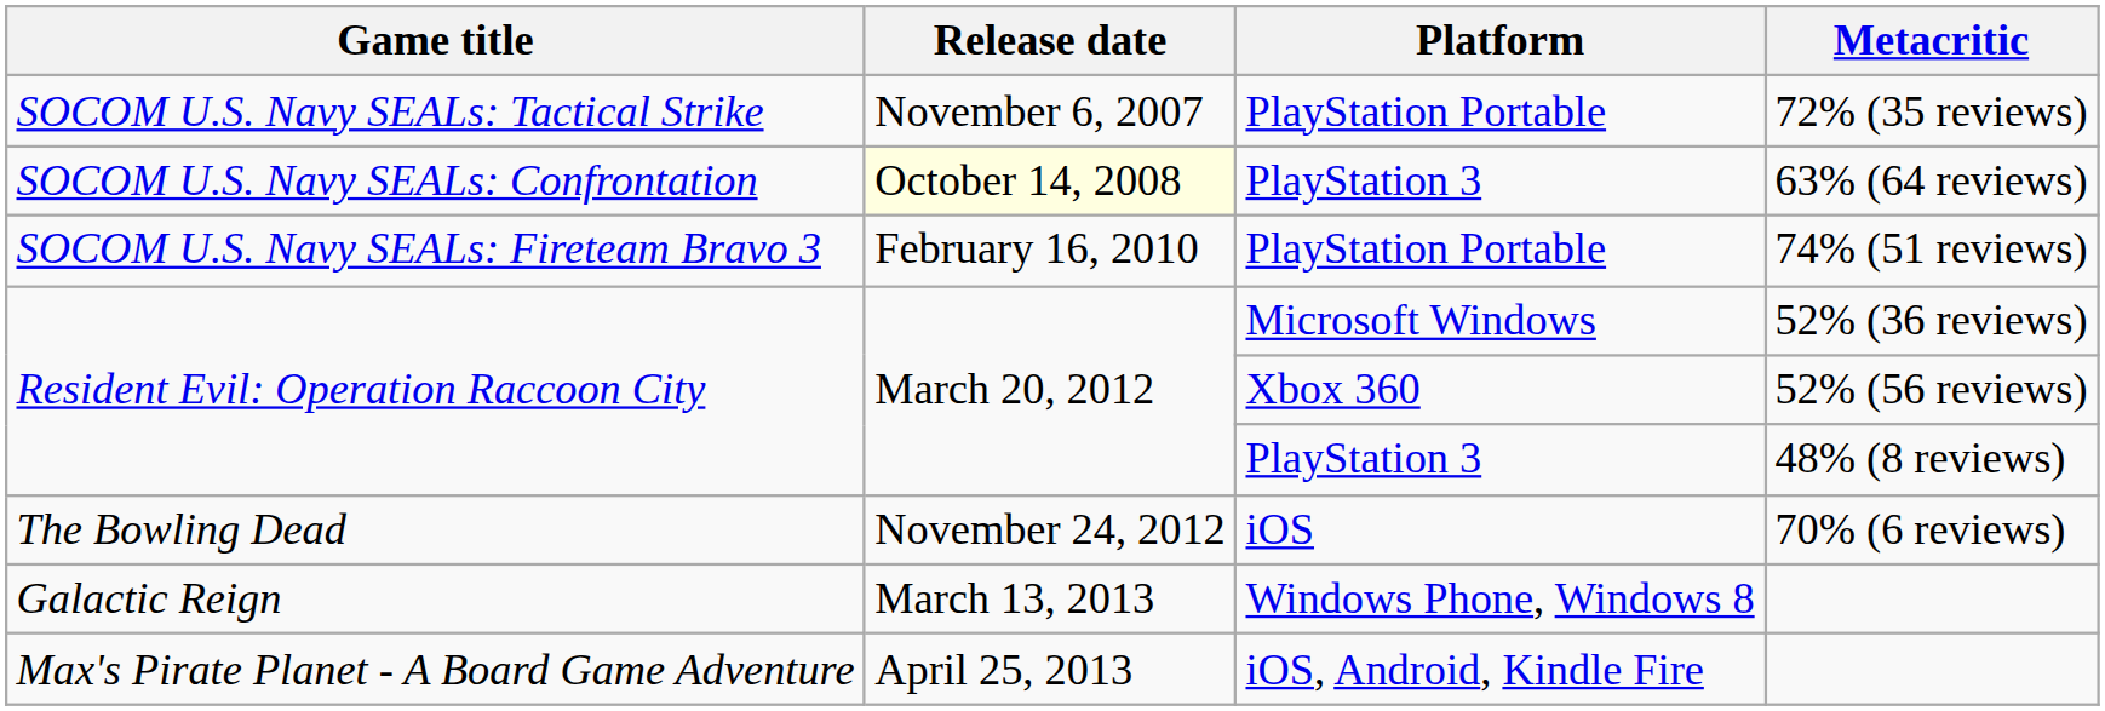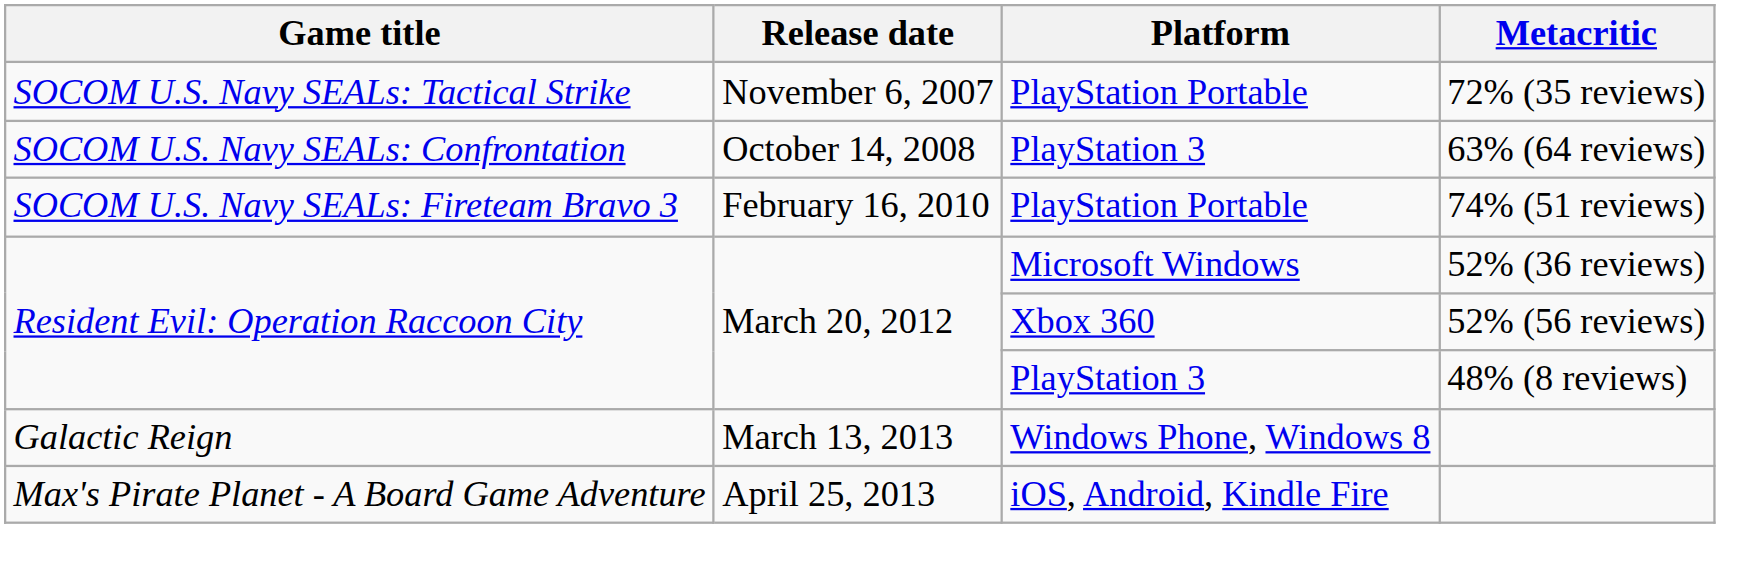 <table class="wikitable sortable">
 <tr>
 <th>Game title</th>
 <th>Release date</th>
 <th>Platform</th>
 <th><a href='#'>Metacritic</a></th>
 </tr>
 <tr>
 <td><em><a href='#'>SOCOM U.S. Navy SEALs: Tactical Strike</a></em></td>
 <td>November 6, 2007</td>
 <td><a href='#'>PlayStation Portable</a></td>
 <td>72% (35 reviews)</td>
 </tr>
 <tr>
 <td><em><a href='#'>SOCOM U.S. Navy SEALs: Confrontation</a></em></td>
-<td style="background: lightyellow;">October 14, 2008</td>
+<td>October 14, 2008</td>
 <td><a href='#'>PlayStation 3</a></td>
 <td>63% (64 reviews)</td>
 </tr>
 <tr>
 <td><em><a href='#'>SOCOM U.S. Navy SEALs: Fireteam Bravo 3</a></em></td>
 <td>February 16, 2010</td>
 <td><a href='#'>PlayStation Portable</a></td>
 <td>74% (51 reviews)</td>
 </tr>
 <tr>
 <td rowspan=3><em><a href='#'>Resident Evil: Operation Raccoon City</a></em></td>
 <td rowspan=3>March 20, 2012</td>
 <td><a href='#'>Microsoft Windows</a></td>
 <td>52% (36 reviews)</td>
 </tr>
 <tr>
 <td><a href='#'>Xbox 360</a></td>
 <td>52% (56 reviews)</td>
 </tr>
 <tr>
 <td><a href='#'>PlayStation 3</a></td>
 <td>48% (8 reviews)</td>
 </tr>
 <tr>
-<td><em>The Bowling Dead</em></td>
-<td>November 24, 2012</td>
-<td><a href='#'>iOS</a></td>
-<td>70% (6 reviews)</td>
-</tr>
-<tr>
 <td><em>Galactic Reign</em></td>
 <td>March 13, 2013</td>
 <td><a href='#'>Windows Phone</a>, <a href='#'>Windows 8</a></td>
 <td></td>
 </tr>
 <tr>
 <td><em>Max's Pirate Planet - A Board Game Adventure</em></td>
 <td>April 25, 2013</td>
 <td><a href='#'>iOS</a>, <a href='#'>Android</a>, <a href='#'>Kindle Fire</a></td>
 <td></td>
 </tr>
 </table>
